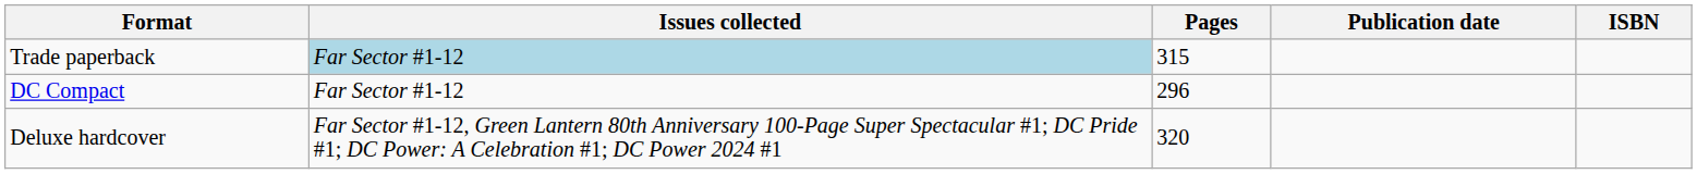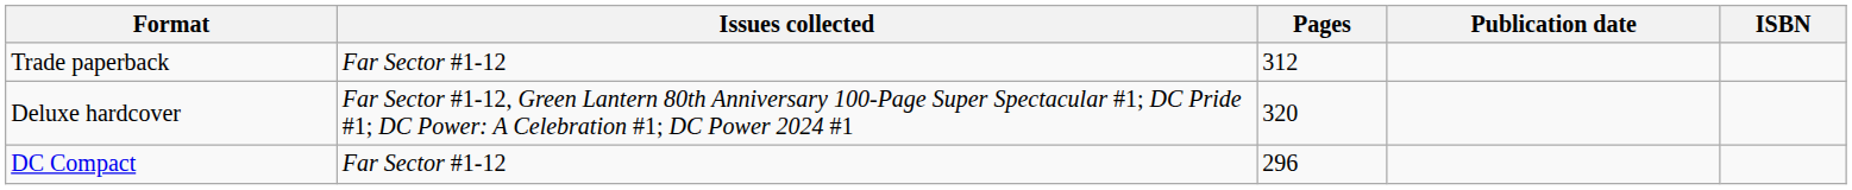 <table class="wikitable sortable" width=98%>
 <tr>
 <th width="18%">Format</th>
 <th class="unsortable" width="50%">Issues collected</th>
 <th>Pages</th>
 <th>Publication date</th>
 <th class="unsortable">ISBN</th>
 </tr>
 <tr>
 <td>Trade paperback</td>
-<td style="background: lightblue;"><em>Far Sector</em> #1-12</td>
-<td>315</td>
+<td><em>Far Sector</em> #1-12</td>
+<td>312</td>
+<td></td>
+<td></td>
+</tr>
+<tr>
+<td>Deluxe hardcover</td>
+<td><em>Far Sector</em> #1-12, <em>Green Lantern 80th Anniversary 100-Page Super Spectacular</em> #1; <em>DC Pride</em> #1; <em>DC Power: A Celebration</em> #1; <em>DC Power 2024</em> #1</td>
+<td>320</td>
 <td></td>
 <td></td>
 </tr>
 <tr>
 <td><a href='#'>DC Compact</a></td>
 <td><em>Far Sector</em> #1-12</td>
 <td>296</td>
 <td></td>
 <td></td>
 </tr>
-<tr>
-<td>Deluxe hardcover</td>
-<td><em>Far Sector</em> #1-12, <em>Green Lantern 80th Anniversary 100-Page Super Spectacular</em> #1; <em>DC Pride</em> #1; <em>DC Power: A Celebration</em> #1; <em>DC Power 2024</em> #1</td>
-<td>320</td>
-<td></td>
-<td></td>
-</tr>
 </table>
